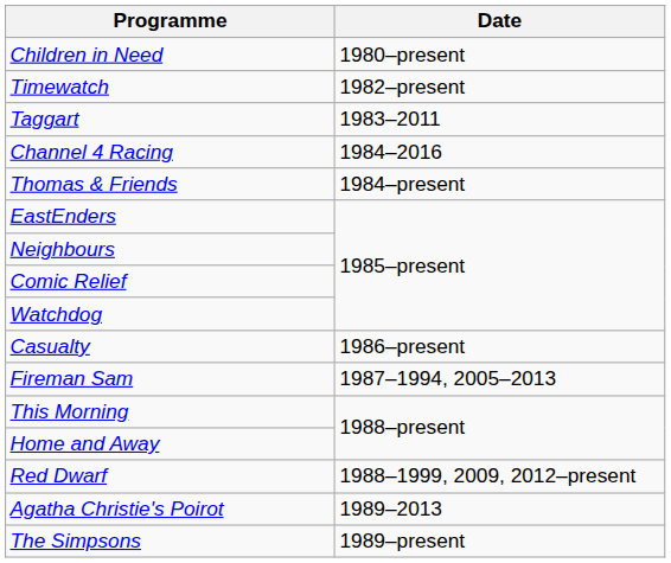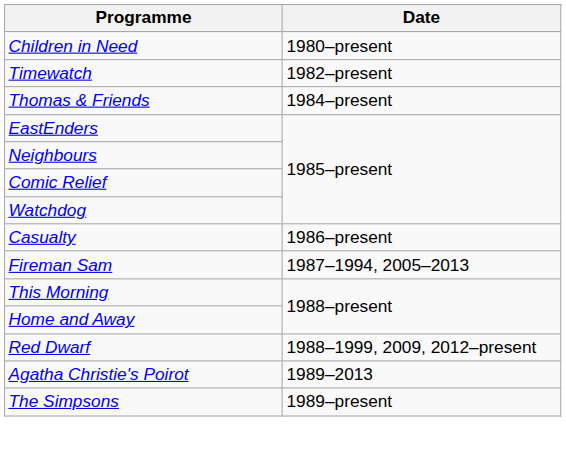 <table class="wikitable">
 <tr>
 <th width=250>Programme</th>
 <th width=250>Date</th>
 </tr>
 <tr>
 <td><em><a href='#'>Children in Need</a></em></td>
 <td>1980–present</td>
 </tr>
 <tr>
 <td><em><a href='#'>Timewatch</a></em></td>
 <td>1982–present</td>
-</tr>
-<tr>
-<td><em><a href='#'>Taggart</a></em></td>
-<td>1983–2011</td>
-</tr>
-<tr>
-<td><em><a href='#'>Channel 4 Racing</a></em></td>
-<td>1984–2016</td>
 </tr>
 <tr>
 <td><em><a href='#'>Thomas & Friends</a></em></td>
 <td>1984–present</td>
 </tr>
 <tr>
 <td><em><a href='#'>EastEnders</a></em></td>
 <td rowspan="4">1985–present</td>
 </tr>
 <tr>
 <td><em><a href='#'>Neighbours</a></em></td>
 </tr>
 <tr>
 <td><em><a href='#'>Comic Relief</a></em></td>
 </tr>
 <tr>
 <td><em><a href='#'>Watchdog</a></em></td>
 </tr>
 <tr>
 <td><em><a href='#'>Casualty</a></em></td>
 <td>1986–present</td>
 </tr>
 <tr>
 <td><em><a href='#'>Fireman Sam</a></em></td>
 <td>1987–1994, 2005–2013</td>
 </tr>
 <tr>
 <td><em><a href='#'>This Morning</a></em></td>
 <td rowspan="2">1988–present</td>
 </tr>
 <tr>
 <td><em><a href='#'>Home and Away</a></em></td>
 </tr>
 <tr>
 <td><em><a href='#'>Red Dwarf</a></em></td>
 <td>1988–1999, 2009, 2012–present</td>
 </tr>
 <tr>
 <td><em><a href='#'>Agatha Christie's Poirot</a></em></td>
 <td>1989–2013</td>
 </tr>
 <tr>
 <td><em><a href='#'>The Simpsons</a></em></td>
 <td>1989–present</td>
 </tr>
 </table>
